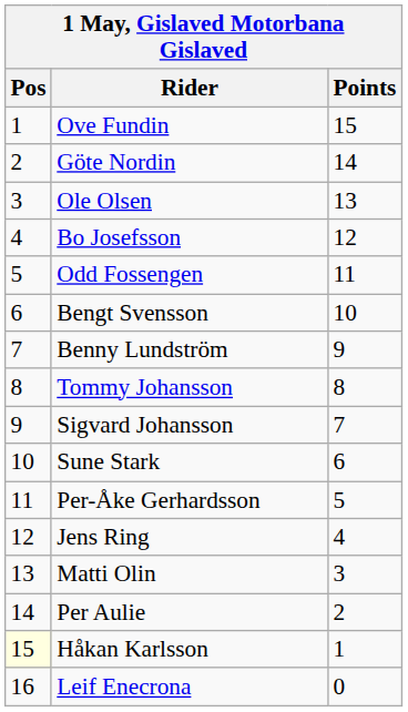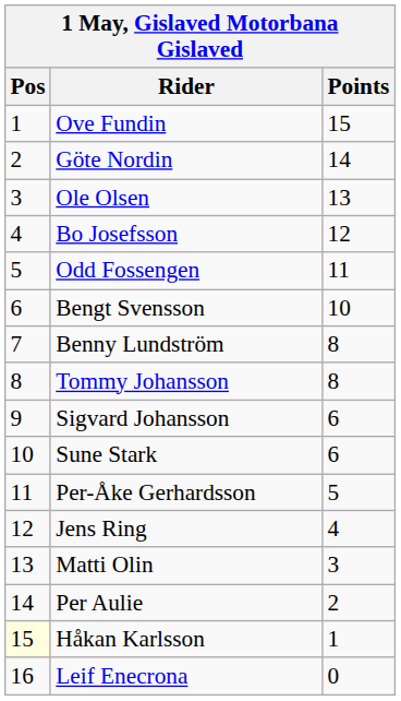 <table class="wikitable">
 <tr>
 <th colspan="6">1 May,  <a href='#'>Gislaved Motorbana</a><br><a href='#'>Gislaved</a></th>
 </tr>
 <tr>
 <th width=20>Pos</th>
 <th width=180>Rider</th>
 <th width=40>Points</th>
 </tr>
 <tr>
 <td>1</td>
 <td style="text-align:left;"><a href='#'>Ove Fundin</a></td>
 <td>15</td>
 </tr>
 <tr>
 <td>2</td>
 <td style="text-align:left;"><a href='#'>Göte Nordin</a></td>
 <td>14</td>
 </tr>
 <tr>
 <td>3</td>
 <td style="text-align:left;"><a href='#'>Ole Olsen</a></td>
 <td>13</td>
 </tr>
 <tr>
 <td>4</td>
 <td style="text-align:left;"><a href='#'>Bo Josefsson</a></td>
 <td>12</td>
 </tr>
 <tr>
 <td>5</td>
 <td style="text-align:left;"><a href='#'>Odd Fossengen</a></td>
 <td>11</td>
 </tr>
 <tr>
 <td>6</td>
 <td style="text-align:left;">Bengt Svensson</td>
 <td>10</td>
 </tr>
 <tr>
 <td>7</td>
 <td style="text-align:left;">Benny Lundström</td>
-<td>9</td>
+<td>8</td>
 </tr>
 <tr>
 <td>8</td>
 <td style="text-align:left;"><a href='#'>Tommy Johansson</a></td>
 <td>8</td>
 </tr>
 <tr>
 <td>9</td>
 <td style="text-align:left;">Sigvard Johansson</td>
-<td>7</td>
+<td>6</td>
 </tr>
 <tr>
 <td>10</td>
 <td style="text-align:left;">Sune Stark</td>
 <td>6</td>
 </tr>
 <tr>
 <td>11</td>
 <td style="text-align:left;">Per-Åke Gerhardsson</td>
 <td>5</td>
 </tr>
 <tr>
 <td>12</td>
 <td style="text-align:left;">Jens Ring</td>
 <td>4</td>
 </tr>
 <tr>
 <td>13</td>
 <td style="text-align:left;">Matti Olin</td>
 <td>3</td>
 </tr>
 <tr>
 <td>14</td>
 <td style="text-align:left;">Per Aulie</td>
 <td>2</td>
 </tr>
 <tr>
 <td style="background: lightyellow;">15</td>
 <td style="text-align:left;">Håkan Karlsson</td>
 <td>1</td>
 </tr>
 <tr>
 <td>16</td>
 <td style="text-align:left;"><a href='#'>Leif Enecrona</a></td>
 <td>0</td>
 </tr>
 </table>
